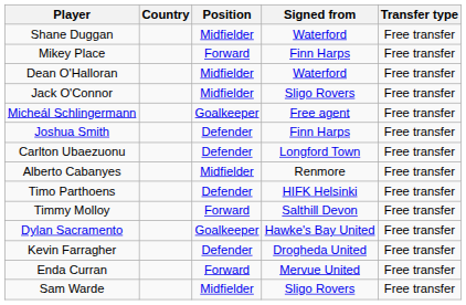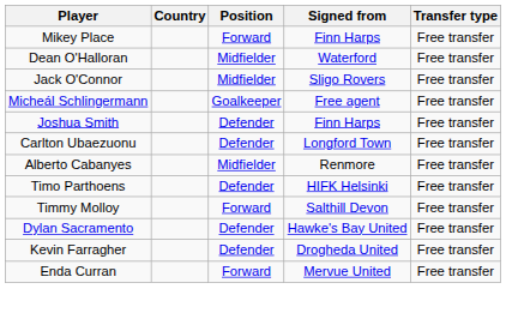 <table class="wikitable" style="text-align:center">
 <tr>
 <th>Player</th>
 <th>Country</th>
 <th>Position</th>
 <th>Signed from</th>
 <th>Transfer type</th>
-</tr>
-<tr>
-<td>Shane Duggan</td>
-<td></td>
-<td><a href='#'>Midfielder</a></td>
-<td> <a href='#'>Waterford</a></td>
-<td>Free transfer</td>
 </tr>
 <tr>
 <td>Mikey Place</td>
 <td></td>
 <td><a href='#'>Forward</a></td>
 <td> <a href='#'>Finn Harps</a></td>
 <td>Free transfer</td>
 </tr>
 <tr>
 <td>Dean O'Halloran</td>
 <td></td>
 <td><a href='#'>Midfielder</a></td>
 <td> <a href='#'>Waterford</a></td>
 <td>Free transfer</td>
 </tr>
 <tr>
 <td>Jack O'Connor</td>
 <td></td>
 <td><a href='#'>Midfielder</a></td>
 <td> <a href='#'>Sligo Rovers</a></td>
 <td>Free transfer</td>
 </tr>
 <tr>
 <td><a href='#'>Micheál Schlingermann</a></td>
 <td></td>
 <td><a href='#'>Goalkeeper</a></td>
 <td><a href='#'>Free agent</a></td>
 <td>Free transfer</td>
 </tr>
 <tr>
 <td><a href='#'>Joshua Smith</a></td>
 <td></td>
 <td><a href='#'>Defender</a></td>
 <td> <a href='#'>Finn Harps</a></td>
 <td>Free transfer</td>
 </tr>
 <tr>
 <td>Carlton Ubaezuonu</td>
 <td></td>
 <td><a href='#'>Defender</a></td>
 <td> <a href='#'>Longford Town</a></td>
 <td>Free transfer</td>
 </tr>
 <tr>
 <td>Alberto Cabanyes</td>
 <td></td>
 <td><a href='#'>Midfielder</a></td>
 <td> Renmore</td>
 <td>Free transfer</td>
 </tr>
 <tr>
 <td>Timo Parthoens</td>
 <td></td>
 <td><a href='#'>Defender</a></td>
 <td> <a href='#'>HIFK Helsinki</a></td>
 <td>Free transfer</td>
 </tr>
 <tr>
 <td>Timmy Molloy</td>
 <td></td>
 <td><a href='#'>Forward</a></td>
 <td> <a href='#'>Salthill Devon</a></td>
 <td>Free transfer</td>
 </tr>
 <tr>
 <td><a href='#'>Dylan Sacramento</a></td>
 <td></td>
-<td><a href='#'>Goalkeeper</a></td>
+<td><a href='#'>Defender</a></td>
 <td> <a href='#'>Hawke's Bay United</a></td>
 <td>Free transfer</td>
 </tr>
 <tr>
 <td>Kevin Farragher</td>
 <td></td>
 <td><a href='#'>Defender</a></td>
 <td> <a href='#'>Drogheda United</a></td>
 <td>Free transfer</td>
 </tr>
 <tr>
 <td>Enda Curran</td>
 <td></td>
 <td><a href='#'>Forward</a></td>
 <td> <a href='#'>Mervue United</a></td>
 <td>Free transfer</td>
 </tr>
-<tr>
-<td>Sam Warde</td>
-<td></td>
-<td><a href='#'>Midfielder</a></td>
-<td> <a href='#'>Sligo Rovers</a></td>
-<td>Free transfer</td>
-</tr>
 </table>
